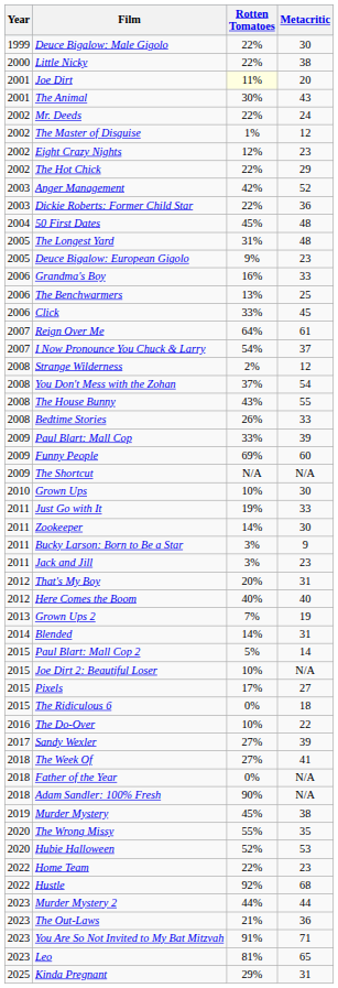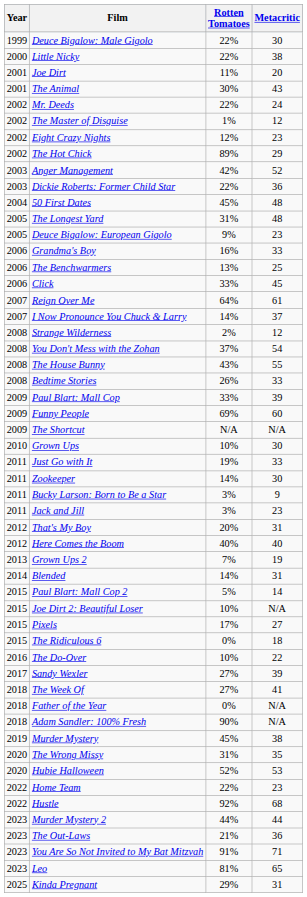 <table class="wikitable sortable">
 <tr style="background:#b0c4de; text-align:center;">
 <th>Year</th>
 <th>Film</th>
 <th><a href='#'>Rotten</a><br><a href='#'>Tomatoes</a></th>
 <th><a href='#'>Metacritic</a></th>
 </tr>
 <tr>
 <td>1999</td>
 <td><em><a href='#'>Deuce Bigalow: Male Gigolo</a></em></td>
 <td style="text-align:center;">22%</td>
 <td style="text-align:center;">30</td>
 </tr>
 <tr>
 <td>2000</td>
 <td><em><a href='#'>Little Nicky</a></em></td>
 <td style="text-align:center;">22%</td>
 <td style="text-align:center;">38</td>
 </tr>
 <tr>
 <td>2001</td>
 <td><em><a href='#'>Joe Dirt</a></em></td>
-<td style="background: lightyellow; text-align:center;">11%</td>
+<td style="text-align:center;">11%</td>
 <td style="text-align:center;">20</td>
 </tr>
 <tr>
 <td>2001</td>
 <td><em><a href='#'>The Animal</a></em></td>
 <td style="text-align:center;">30%</td>
 <td style="text-align:center;">43</td>
 </tr>
 <tr>
 <td>2002</td>
 <td><em><a href='#'>Mr. Deeds</a></em></td>
 <td style="text-align:center;">22%</td>
 <td style="text-align:center;">24</td>
 </tr>
 <tr>
 <td>2002</td>
 <td><em><a href='#'>The Master of Disguise</a></em></td>
 <td style="text-align:center;">1%</td>
 <td style="text-align:center;">12</td>
 </tr>
 <tr>
 <td>2002</td>
 <td><em><a href='#'>Eight Crazy Nights</a></em></td>
 <td style="text-align:center;">12%</td>
 <td style="text-align:center;">23</td>
 </tr>
 <tr>
 <td>2002</td>
 <td><em><a href='#'>The Hot Chick</a></em></td>
-<td style="text-align:center;">22%</td>
+<td style="text-align:center;">89%</td>
 <td style="text-align:center;">29</td>
 </tr>
 <tr>
 <td>2003</td>
 <td><em><a href='#'>Anger Management</a></em></td>
 <td style="text-align:center;">42%</td>
 <td style="text-align:center;">52</td>
 </tr>
 <tr>
 <td>2003</td>
 <td><em><a href='#'>Dickie Roberts: Former Child Star</a></em></td>
 <td style="text-align:center;">22%</td>
 <td style="text-align:center;">36</td>
 </tr>
 <tr>
 <td>2004</td>
 <td><em><a href='#'>50 First Dates</a></em></td>
 <td style="text-align:center;">45%</td>
 <td style="text-align:center;">48</td>
 </tr>
 <tr>
 <td>2005</td>
 <td><em><a href='#'>The Longest Yard</a></em></td>
 <td style="text-align:center;">31%</td>
 <td style="text-align:center;">48</td>
 </tr>
 <tr>
 <td>2005</td>
 <td><em><a href='#'>Deuce Bigalow: European Gigolo</a></em></td>
 <td style="text-align:center;">9%</td>
 <td style="text-align:center;">23</td>
 </tr>
 <tr>
 <td>2006</td>
 <td><em><a href='#'>Grandma's Boy</a></em></td>
 <td style="text-align:center;">16%</td>
 <td style="text-align:center;">33</td>
 </tr>
 <tr>
 <td>2006</td>
 <td><em><a href='#'>The Benchwarmers</a></em></td>
 <td style="text-align:center;">13%</td>
 <td style="text-align:center;">25</td>
 </tr>
 <tr>
 <td>2006</td>
 <td><em><a href='#'>Click</a></em></td>
 <td style="text-align:center;">33%</td>
 <td style="text-align:center;">45</td>
 </tr>
 <tr>
 <td>2007</td>
 <td><em><a href='#'>Reign Over Me</a></em></td>
 <td style="text-align:center;">64%</td>
 <td style="text-align:center;">61</td>
 </tr>
 <tr>
 <td>2007</td>
 <td><em><a href='#'>I Now Pronounce You Chuck & Larry</a></em></td>
-<td style="text-align:center;">54%</td>
+<td style="text-align:center;">14%</td>
 <td style="text-align:center;">37</td>
 </tr>
 <tr>
 <td>2008</td>
 <td><em><a href='#'>Strange Wilderness</a></em></td>
 <td style="text-align:center;">2%</td>
 <td style="text-align:center;">12</td>
 </tr>
 <tr>
 <td>2008</td>
 <td><em><a href='#'>You Don't Mess with the Zohan</a></em></td>
 <td style="text-align:center;">37%</td>
 <td style="text-align:center;">54</td>
 </tr>
 <tr>
 <td>2008</td>
 <td><em><a href='#'>The House Bunny</a></em></td>
 <td style="text-align:center;">43%</td>
 <td style="text-align:center;">55</td>
 </tr>
 <tr>
 <td>2008</td>
 <td><em><a href='#'>Bedtime Stories</a></em></td>
 <td style="text-align:center;">26%</td>
 <td style="text-align:center;">33</td>
 </tr>
 <tr>
 <td>2009</td>
 <td><em><a href='#'>Paul Blart: Mall Cop</a></em></td>
 <td style="text-align:center;">33%</td>
 <td style="text-align:center;">39</td>
 </tr>
 <tr>
 <td>2009</td>
 <td><em><a href='#'>Funny People</a></em></td>
 <td style="text-align:center;">69%</td>
 <td style="text-align:center;">60</td>
 </tr>
 <tr>
 <td>2009</td>
 <td><em><a href='#'>The Shortcut</a></em></td>
 <td style="text-align:center;">N/A</td>
 <td style="text-align:center;">N/A</td>
 </tr>
 <tr>
 <td>2010</td>
 <td><em><a href='#'>Grown Ups</a></em></td>
 <td style="text-align:center;">10%</td>
 <td style="text-align:center;">30</td>
 </tr>
 <tr>
 <td>2011</td>
 <td><em><a href='#'>Just Go with It</a></em></td>
 <td style="text-align:center;">19%</td>
 <td style="text-align:center;">33</td>
 </tr>
 <tr>
 <td>2011</td>
 <td><em><a href='#'>Zookeeper</a></em></td>
 <td style="text-align:center;">14%</td>
 <td style="text-align:center;">30</td>
 </tr>
 <tr>
 <td>2011</td>
 <td><em><a href='#'>Bucky Larson: Born to Be a Star</a></em></td>
 <td style="text-align:center;">3%</td>
 <td style="text-align:center;">9</td>
 </tr>
 <tr>
 <td>2011</td>
 <td><em><a href='#'>Jack and Jill</a></em></td>
 <td style="text-align:center;">3%</td>
 <td style="text-align:center;">23</td>
 </tr>
 <tr>
 <td>2012</td>
 <td><em><a href='#'>That's My Boy</a></em></td>
 <td style="text-align:center;">20%</td>
 <td style="text-align:center;">31</td>
 </tr>
 <tr>
 <td>2012</td>
 <td><em><a href='#'>Here Comes the Boom</a></em></td>
 <td style="text-align:center;">40%</td>
 <td style="text-align:center;">40</td>
 </tr>
 <tr>
 <td>2013</td>
 <td><em><a href='#'>Grown Ups 2</a></em></td>
 <td style="text-align:center;">7%</td>
 <td style="text-align:center;">19</td>
 </tr>
 <tr>
 <td>2014</td>
 <td><em><a href='#'>Blended</a></em></td>
 <td style="text-align:center;">14%</td>
 <td style="text-align:center;">31</td>
 </tr>
 <tr>
 <td>2015</td>
 <td><em><a href='#'>Paul Blart: Mall Cop 2</a></em></td>
 <td style="text-align:center;">5%</td>
 <td style="text-align:center;">14</td>
 </tr>
 <tr>
 <td>2015</td>
 <td><em><a href='#'>Joe Dirt 2: Beautiful Loser</a></em></td>
 <td style="text-align:center;">10%</td>
 <td style="text-align:center;">N/A</td>
 </tr>
 <tr>
 <td>2015</td>
 <td><em><a href='#'>Pixels</a></em></td>
 <td style="text-align:center;">17%</td>
 <td style="text-align:center;">27</td>
 </tr>
 <tr>
 <td>2015</td>
 <td><em><a href='#'>The Ridiculous 6</a></em></td>
 <td style="text-align:center;">0%</td>
 <td style="text-align:center;">18</td>
 </tr>
 <tr>
 <td>2016</td>
 <td><em><a href='#'>The Do-Over</a></em></td>
 <td style="text-align:center;">10%</td>
 <td style="text-align:center;">22</td>
 </tr>
 <tr>
 <td>2017</td>
 <td><em><a href='#'>Sandy Wexler</a></em></td>
 <td style="text-align:center;">27%</td>
 <td style="text-align:center;">39</td>
 </tr>
 <tr>
 <td>2018</td>
 <td><em><a href='#'>The Week Of</a></em></td>
 <td style="text-align:center;">27%</td>
 <td style="text-align:center;">41</td>
 </tr>
 <tr>
 <td>2018</td>
 <td><em><a href='#'>Father of the Year</a></em></td>
 <td style="text-align:center;">0%</td>
 <td style="text-align:center;">N/A</td>
 </tr>
 <tr>
 <td>2018</td>
 <td><em><a href='#'>Adam Sandler: 100% Fresh</a></em></td>
 <td style="text-align:center;">90%</td>
 <td style="text-align:center;">N/A</td>
 </tr>
 <tr>
 <td>2019</td>
 <td><em><a href='#'>Murder Mystery</a></em></td>
 <td style="text-align:center;">45%</td>
 <td style="text-align:center;">38</td>
 </tr>
 <tr>
 <td>2020</td>
 <td><em><a href='#'>The Wrong Missy</a></em></td>
-<td style="text-align:center;">55%</td>
+<td style="text-align:center;">31%</td>
 <td style="text-align:center;">35</td>
 </tr>
 <tr>
 <td>2020</td>
 <td><em><a href='#'>Hubie Halloween</a></em></td>
 <td style="text-align:center;">52%</td>
 <td style="text-align:center;">53</td>
 </tr>
 <tr>
 <td>2022</td>
 <td><em><a href='#'>Home Team</a></em></td>
 <td style="text-align:center;">22%</td>
 <td style="text-align:center;">23</td>
 </tr>
 <tr>
 <td>2022</td>
 <td><em><a href='#'>Hustle</a></em></td>
 <td style="text-align:center;">92%</td>
 <td style="text-align:center;">68</td>
 </tr>
 <tr>
 <td>2023</td>
 <td><em><a href='#'>Murder Mystery 2</a></em></td>
 <td style="text-align:center;">44%</td>
 <td style="text-align:center;">44</td>
 </tr>
 <tr>
 <td>2023</td>
 <td><em><a href='#'>The Out-Laws</a></em></td>
 <td style="text-align:center;">21%</td>
 <td style="text-align:center;">36</td>
 </tr>
 <tr>
 <td>2023</td>
 <td><em><a href='#'>You Are So Not Invited to My Bat Mitzvah</a></em></td>
 <td style="text-align:center;">91%</td>
 <td style="text-align:center;">71</td>
 </tr>
 <tr>
 <td>2023</td>
 <td><em><a href='#'>Leo</a></em></td>
 <td style="text-align:center;">81%</td>
 <td style="text-align:center;">65</td>
 </tr>
 <tr>
 <td>2025</td>
 <td><em><a href='#'>Kinda Pregnant</a></em></td>
 <td style="text-align:center;">29%</td>
 <td style="text-align:center;">31</td>
 </tr>
 </table>
